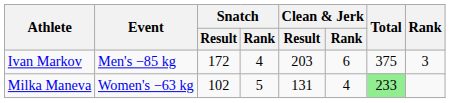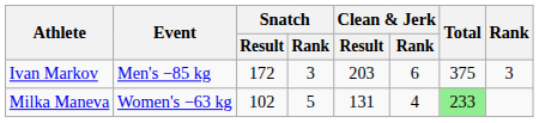 <table class="wikitable" style="font-size:90%">
 <tr>
 <th rowspan="2">Athlete</th>
 <th rowspan="2">Event</th>
 <th colspan="2">Snatch</th>
 <th colspan="2">Clean & Jerk</th>
 <th rowspan="2">Total</th>
 <th rowspan="2">Rank</th>
 </tr>
 <tr style="font-size:95%">
 <th>Result</th>
 <th>Rank</th>
 <th>Result</th>
 <th>Rank</th>
 </tr>
 <tr align=center>
 <td align=left><a href='#'>Ivan Markov</a></td>
 <td align=left><a href='#'>Men's −85 kg</a></td>
 <td>172</td>
-<td>4</td>
+<td>3</td>
 <td>203</td>
 <td>6</td>
 <td>375</td>
 <td>3</td>
 </tr>
 <tr align=center>
 <td align=left><a href='#'>Milka Maneva</a></td>
 <td align=left><a href='#'>Women's −63 kg</a></td>
 <td>102</td>
 <td>5</td>
 <td>131</td>
 <td>4</td>
 <td style="background: lightgreen;">233</td>
 <td></td>
 </tr>
 </table>
